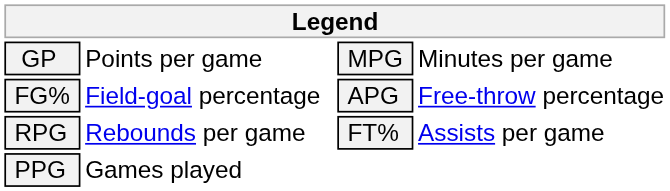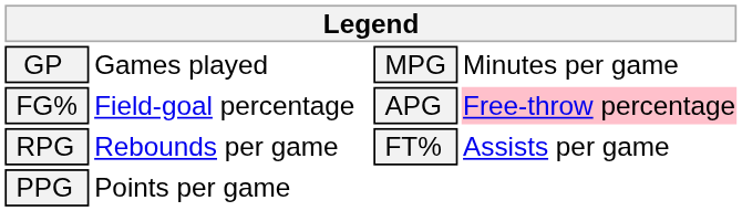 <table class="toccolours" style="font-size: 90%; white-space: nowrap;">
 <tr>
 <th colspan="6" style="background-color: #F2F2F2; border: 1px solid #AAAAAA;">Legend</th>
 </tr>
 <tr>
 <td style="background-color: #F2F2F2; border: 1px solid black;">  GP</td>
-<td>Points per game</td>
+<td>Games played</td>
 <td style="background-color: #F2F2F2; border: 1px solid black"> MPG </td>
 <td>Minutes per game</td>
 </tr>
 <tr>
 <td style="background-color: #F2F2F2; border: 1px solid black;"> FG% </td>
 <td style="padding-right: 8px"><a href='#'>Field-goal</a> percentage</td>
 <td style="background-color: #F2F2F2; border: 1px solid black"> APG </td>
-<td><a href='#'>Free-throw</a> percentage</td>
+<td style="background: pink;"><a href='#'>Free-throw</a> percentage</td>
 </tr>
 <tr>
 <td style="background-color: #F2F2F2; border: 1px solid black;"> RPG </td>
 <td><a href='#'>Rebounds</a> per game</td>
 <td style="background-color: #F2F2F2; border: 1px solid black"> FT% </td>
 <td><a href='#'>Assists</a> per game</td>
 </tr>
 <tr>
 <td style="background-color: #F2F2F2; border: 1px solid black"> PPG </td>
-<td>Games played</td>
+<td>Points per game</td>
 </tr>
 </table>
